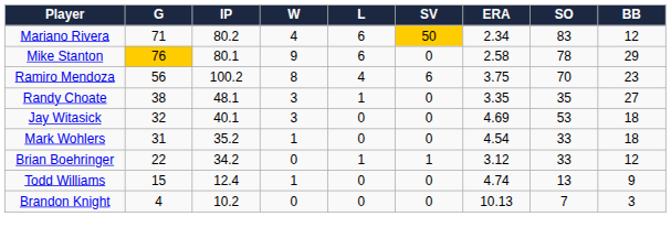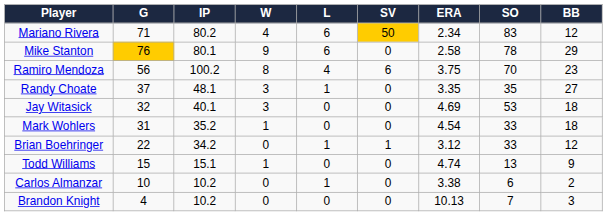 <table class="wikitable sortable">
 <tr>
 <th style="background:#1c2841; color:white; width:16%;">Player</th>
 <th style="background:#1c2841; color:white; width:9%;">G</th>
 <th style="background:#1c2841; color:white; width:9%;">IP</th>
 <th style="background:#1c2841; color:white; width:9%;">W</th>
 <th style="background:#1c2841; color:white; width:9%;">L</th>
 <th style="background:#1c2841; color:white; width:9%;">SV</th>
 <th style="background:#1c2841; color:white; width:9%;">ERA</th>
 <th style="background:#1c2841; color:white; width:9%;">SO</th>
 <th style="background:#1c2841; color:white; width:9%;">BB</th>
 </tr>
 <tr style="text-align:center;">
 <td><a href='#'>Mariano Rivera</a></td>
 <td>71</td>
 <td>80.2</td>
 <td>4</td>
 <td>6</td>
 <td style="background:#fc0;">50</td>
 <td>2.34</td>
 <td>83</td>
 <td>12</td>
 </tr>
 <tr style="text-align:center;">
 <td><a href='#'>Mike Stanton</a></td>
 <td style="background:#fc0;">76</td>
 <td>80.1</td>
 <td>9</td>
 <td>6</td>
 <td>0</td>
 <td>2.58</td>
 <td>78</td>
 <td>29</td>
 </tr>
 <tr style="text-align:center;">
 <td><a href='#'>Ramiro Mendoza</a></td>
 <td>56</td>
 <td>100.2</td>
 <td>8</td>
 <td>4</td>
 <td>6</td>
 <td>3.75</td>
 <td>70</td>
 <td>23</td>
 </tr>
 <tr style="text-align:center;">
 <td><a href='#'>Randy Choate</a></td>
-<td>38</td>
+<td>37</td>
 <td>48.1</td>
 <td>3</td>
 <td>1</td>
 <td>0</td>
 <td>3.35</td>
 <td>35</td>
 <td>27</td>
 </tr>
 <tr style="text-align:center;">
 <td><a href='#'>Jay Witasick</a></td>
 <td>32</td>
 <td>40.1</td>
 <td>3</td>
 <td>0</td>
 <td>0</td>
 <td>4.69</td>
 <td>53</td>
 <td>18</td>
 </tr>
 <tr style="text-align:center;">
 <td><a href='#'>Mark Wohlers</a></td>
 <td>31</td>
 <td>35.2</td>
 <td>1</td>
 <td>0</td>
 <td>0</td>
 <td>4.54</td>
 <td>33</td>
 <td>18</td>
 </tr>
 <tr style="text-align:center;">
 <td><a href='#'>Brian Boehringer</a></td>
 <td>22</td>
 <td>34.2</td>
 <td>0</td>
 <td>1</td>
 <td>1</td>
 <td>3.12</td>
 <td>33</td>
 <td>12</td>
 </tr>
 <tr style="text-align:center;">
 <td><a href='#'>Todd Williams</a></td>
 <td>15</td>
-<td>12.4</td>
+<td>15.1</td>
 <td>1</td>
 <td>0</td>
 <td>0</td>
 <td>4.74</td>
 <td>13</td>
 <td>9</td>
+</tr>
+<tr style="text-align:center;">
+<td><a href='#'>Carlos Almanzar</a></td>
+<td>10</td>
+<td>10.2</td>
+<td>0</td>
+<td>1</td>
+<td>0</td>
+<td>3.38</td>
+<td>6</td>
+<td>2</td>
 </tr>
 <tr style="text-align:center;">
 <td><a href='#'>Brandon Knight</a></td>
 <td>4</td>
 <td>10.2</td>
 <td>0</td>
 <td>0</td>
 <td>0</td>
 <td>10.13</td>
 <td>7</td>
 <td>3</td>
 </tr>
 </table>
